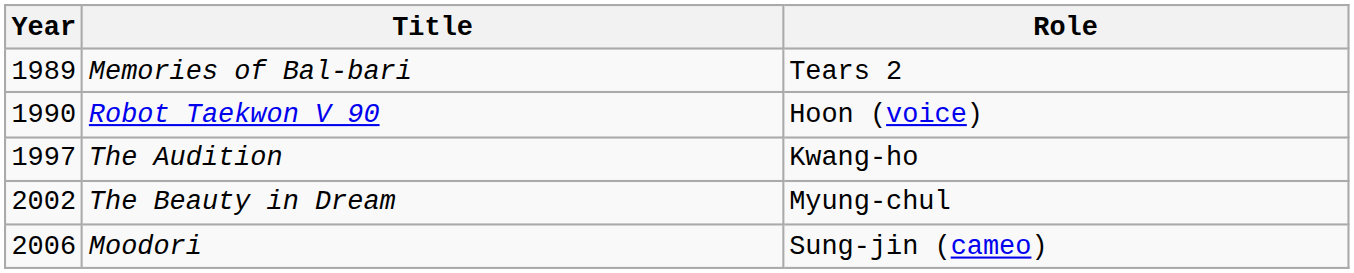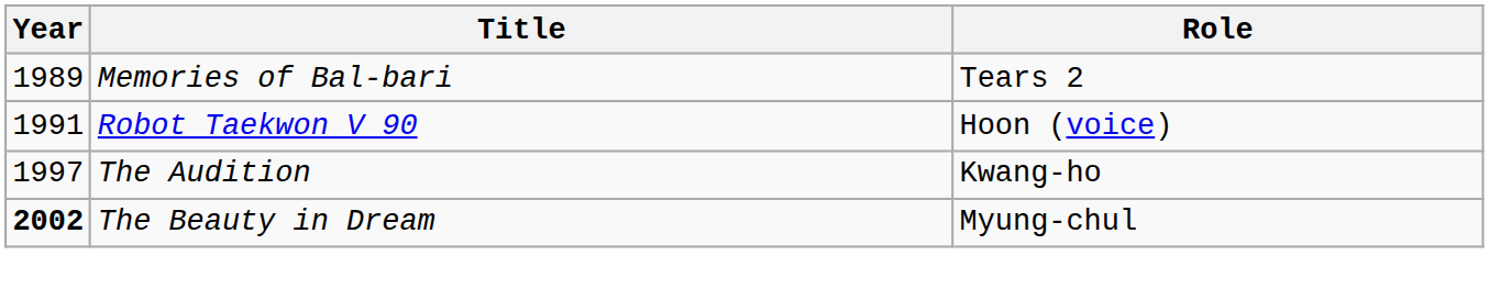 <table class="wikitable" style="width:650px">
 <tr>
 <th width=10>Year</th>
 <th>Title</th>
 <th>Role</th>
 </tr>
 <tr>
 <td>1989</td>
 <td><em>Memories of Bal-bari</em></td>
 <td>Tears 2</td>
 </tr>
 <tr>
-<td>1990</td>
+<td>1991</td>
 <td><em><a href='#'>Robot Taekwon V 90</a></em></td>
 <td>Hoon (<a href='#'>voice</a>)</td>
 </tr>
 <tr>
 <td>1997</td>
 <td><em>The Audition</em></td>
 <td>Kwang-ho</td>
 </tr>
 <tr>
-<td>2002</td>
+<td><strong>2002</strong></td>
 <td><em>The Beauty in Dream</em></td>
 <td>Myung-chul</td>
 </tr>
-<tr>
-<td>2006</td>
-<td><em>Moodori</em></td>
-<td>Sung-jin (<a href='#'>cameo</a>)</td>
-</tr>
 </table>
